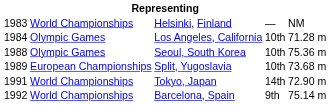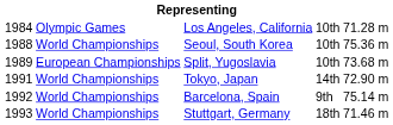 <table>
 <tr>
 <th colspan="5">Representing </th>
-</tr>
-<tr>
-<td>1983</td>
-<td><a href='#'>World Championships</a></td>
-<td><a href='#'>Helsinki</a>, <a href='#'>Finland</a></td>
-<td>—</td>
-<td>NM</td>
 </tr>
 <tr>
 <td>1984</td>
 <td><a href='#'>Olympic Games</a></td>
 <td><a href='#'>Los Angeles, California</a></td>
 <td>10th</td>
 <td>71.28 m</td>
 </tr>
 <tr>
 <td>1988</td>
-<td><a href='#'>Olympic Games</a></td>
+<td><a href='#'>World Championships</a></td>
 <td><a href='#'>Seoul, South Korea</a></td>
 <td>10th</td>
 <td>75.36 m</td>
 </tr>
 <tr>
 <td>1989</td>
 <td><a href='#'>European Championships</a></td>
 <td><a href='#'>Split, Yugoslavia</a></td>
 <td>10th</td>
 <td>73.68 m</td>
 </tr>
 <tr>
 <td>1991</td>
 <td><a href='#'>World Championships</a></td>
 <td><a href='#'>Tokyo, Japan</a></td>
 <td>14th</td>
 <td>72.90 m</td>
 </tr>
 <tr>
 <td>1992</td>
 <td><a href='#'>World Championships</a></td>
 <td><a href='#'>Barcelona, Spain</a></td>
 <td>9th</td>
 <td>75.14 m</td>
 </tr>
+<tr>
+<td>1993</td>
+<td><a href='#'>World Championships</a></td>
+<td><a href='#'>Stuttgart, Germany</a></td>
+<td>18th</td>
+<td>71.46 m</td>
+</tr>
 </table>
